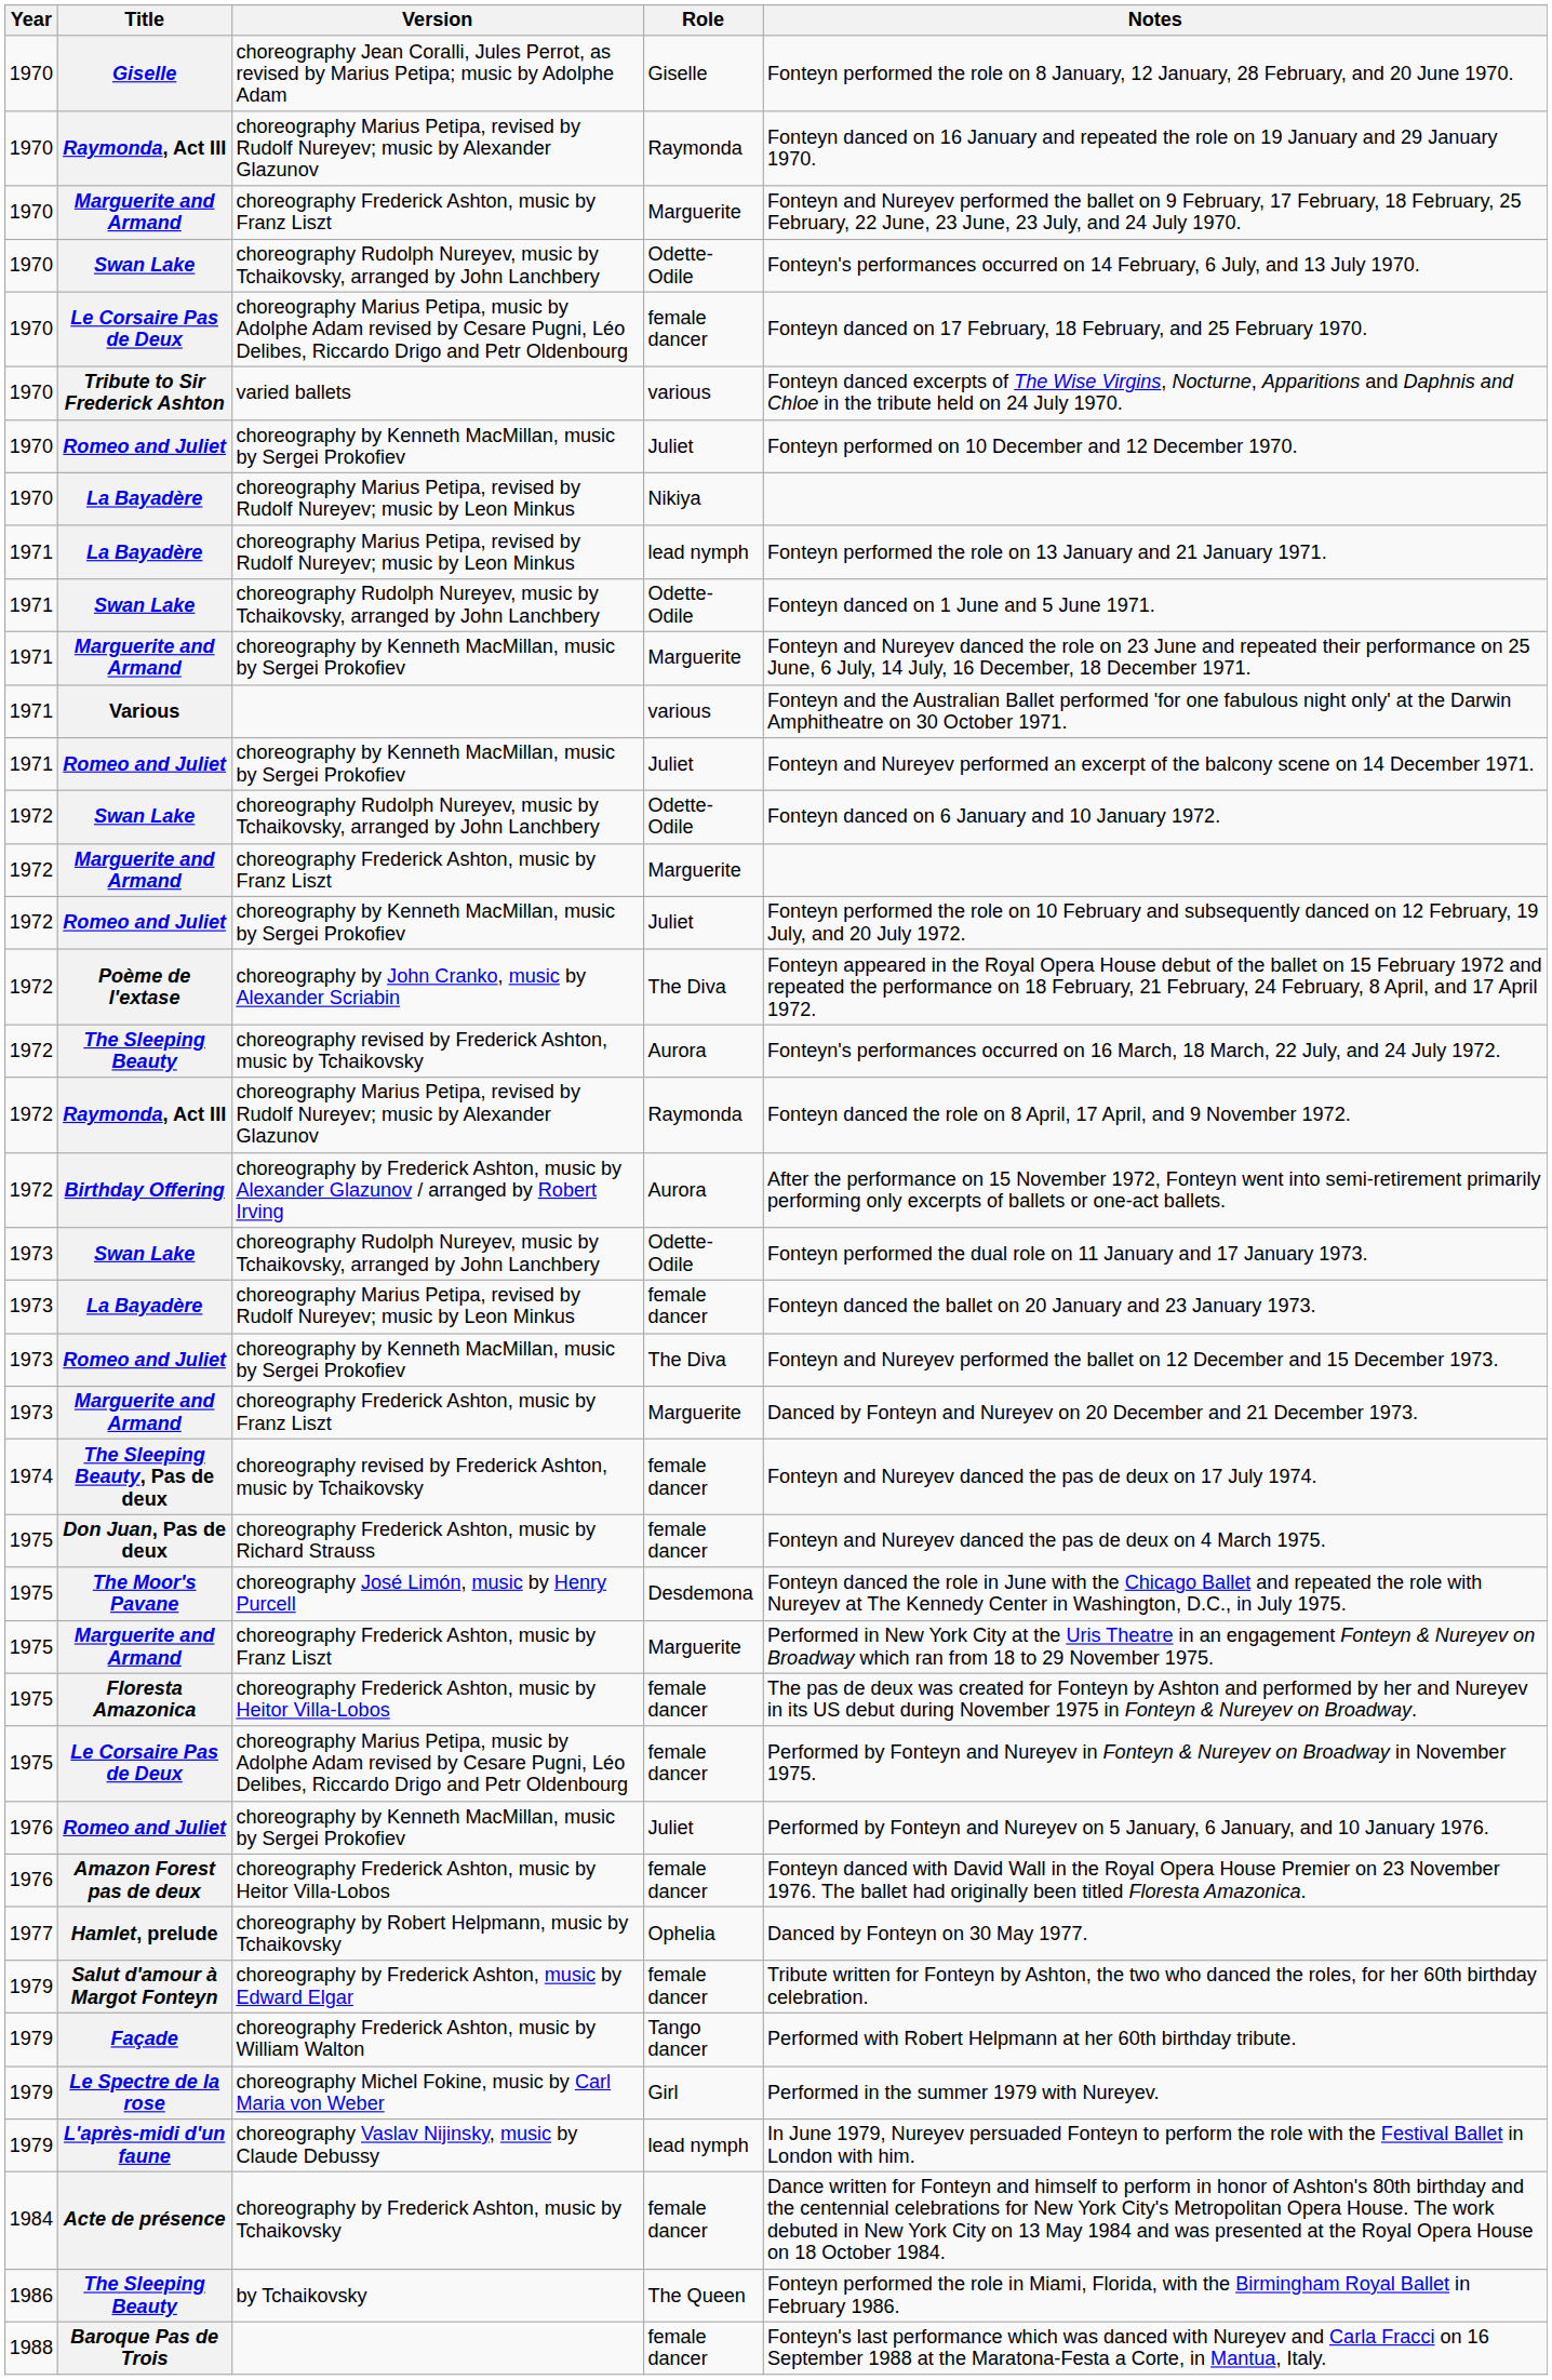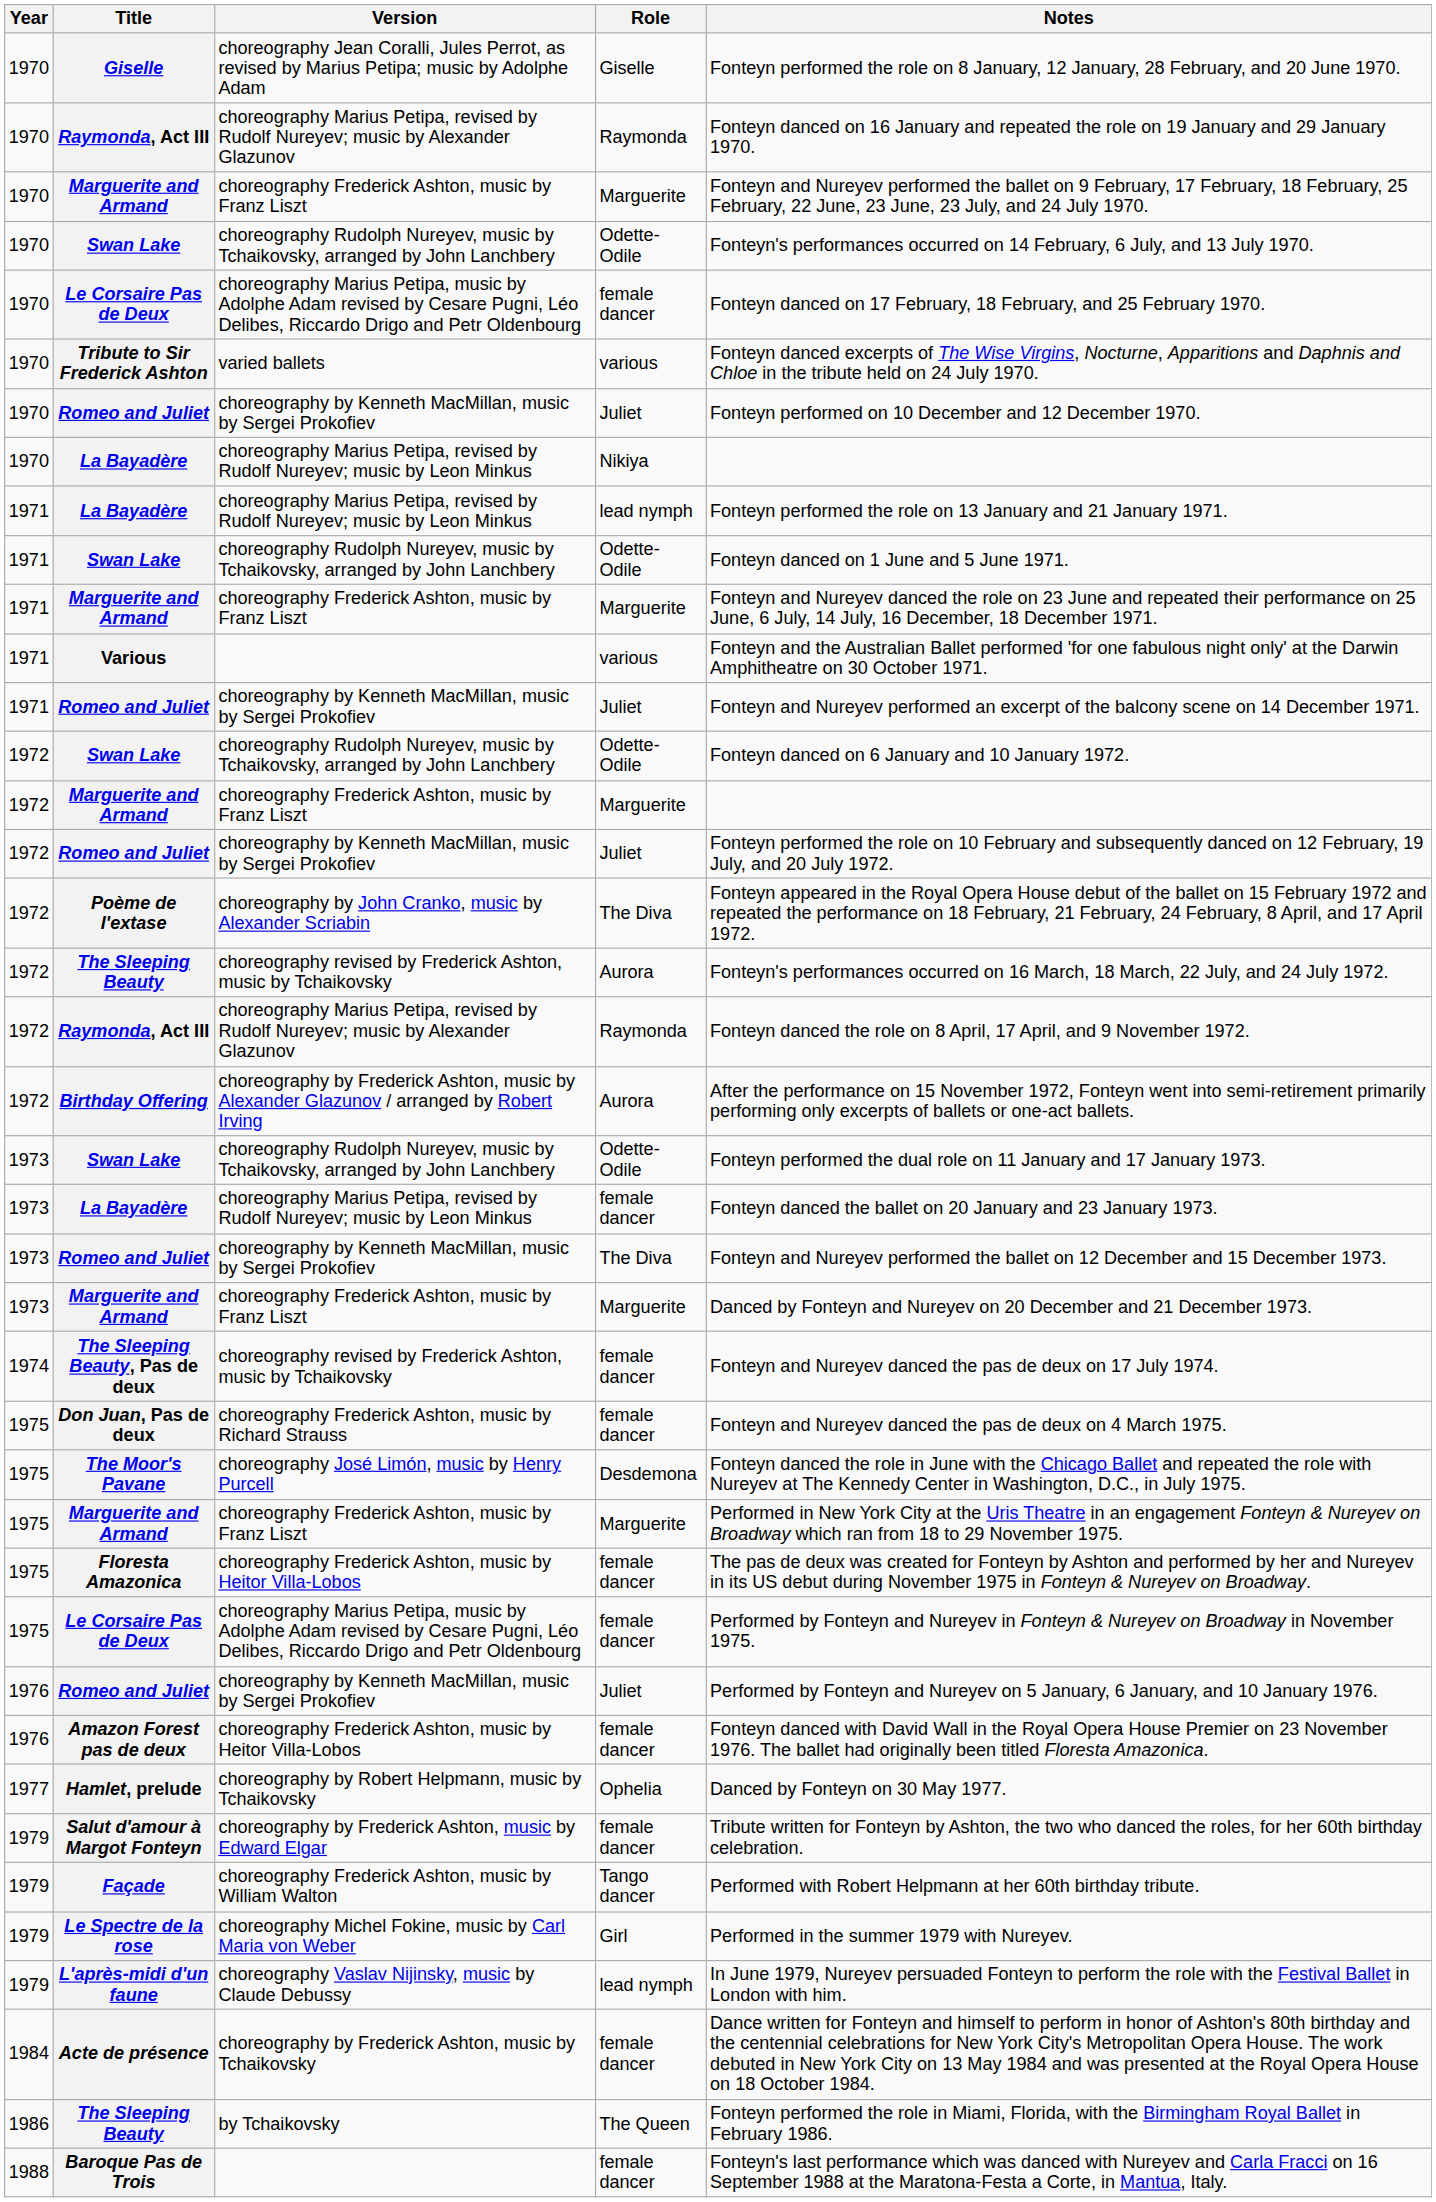 <table class="wikitable plainrowheaders sortable" style="margin-right: 0;">
 <tr>
 <th scope="col">Year</th>
 <th scope="col">Title</th>
 <th scope="col">Version</th>
 <th scope="col">Role</th>
 <th scope="col" class="unsortable">Notes</th>
 </tr>
 <tr>
 <td>1970</td>
 <th scope="row"><em><a href='#'>Giselle</a></em></th>
 <td>choreography Jean Coralli, Jules Perrot, as revised by Marius Petipa; music by Adolphe Adam</td>
 <td>Giselle</td>
 <td>Fonteyn performed the role on 8 January, 12 January, 28 February, and 20 June 1970.</td>
 </tr>
 <tr>
 <td>1970</td>
 <th scope="row"><em><a href='#'>Raymonda</a></em>, Act III</th>
 <td>choreography Marius Petipa, revised by Rudolf Nureyev; music by Alexander Glazunov</td>
 <td>Raymonda</td>
 <td>Fonteyn danced on 16 January and repeated the role on 19 January and 29 January 1970.</td>
 </tr>
 <tr>
 <td>1970</td>
 <th scope="row"><em><a href='#'>Marguerite and Armand</a></em></th>
 <td>choreography Frederick Ashton, music by Franz Liszt</td>
 <td>Marguerite</td>
 <td>Fonteyn and Nureyev performed the ballet on 9 February, 17 February, 18 February, 25 February, 22 June, 23 June, 23 July, and 24 July 1970.</td>
 </tr>
 <tr>
 <td>1970</td>
 <th scope="row"><em><a href='#'>Swan Lake</a></em></th>
 <td>choreography Rudolph Nureyev, music by Tchaikovsky, arranged by John Lanchbery</td>
 <td>Odette-Odile</td>
 <td>Fonteyn's performances occurred on 14 February, 6 July, and 13 July 1970.</td>
 </tr>
 <tr>
 <td>1970</td>
 <th scope="row"><em><a href='#'>Le Corsaire Pas de Deux</a></em></th>
 <td>choreography Marius Petipa, music by Adolphe Adam revised by Cesare Pugni, Léo Delibes, Riccardo Drigo and Petr Oldenbourg</td>
 <td>female dancer</td>
 <td>Fonteyn danced on 17 February, 18 February, and 25 February 1970.</td>
 </tr>
 <tr>
 <td>1970</td>
 <th scope="row"><em>Tribute to Sir Frederick Ashton</em></th>
 <td>varied ballets</td>
 <td>various</td>
 <td>Fonteyn danced excerpts of <em><a href='#'>The Wise Virgins</a></em>, <em>Nocturne</em>, <em>Apparitions</em> and <em>Daphnis and Chloe</em> in the tribute held on 24 July 1970.</td>
 </tr>
 <tr>
 <td>1970</td>
 <th scope="row"><em><a href='#'>Romeo and Juliet</a></em></th>
 <td>choreography by Kenneth MacMillan, music by Sergei Prokofiev</td>
 <td>Juliet</td>
 <td>Fonteyn performed on 10 December and 12 December 1970.</td>
 </tr>
 <tr>
 <td>1970</td>
 <th scope="row"><em><a href='#'>La Bayadère</a></em></th>
 <td>choreography Marius Petipa, revised by Rudolf Nureyev; music by Leon Minkus</td>
 <td>Nikiya</td>
 <td></td>
 </tr>
 <tr>
 <td>1971</td>
 <th scope="row"><em><a href='#'>La Bayadère</a></em></th>
 <td>choreography Marius Petipa, revised by Rudolf Nureyev; music by Leon Minkus</td>
 <td>lead nymph</td>
 <td>Fonteyn performed the role on 13 January and 21 January 1971.</td>
 </tr>
 <tr>
 <td>1971</td>
 <th scope="row"><em><a href='#'>Swan Lake</a></em></th>
 <td>choreography Rudolph Nureyev, music by Tchaikovsky, arranged by John Lanchbery</td>
 <td>Odette-Odile</td>
 <td>Fonteyn danced on 1 June and 5 June 1971.</td>
 </tr>
 <tr>
 <td>1971</td>
 <th scope="row"><em><a href='#'>Marguerite and Armand</a></em></th>
-<td>choreography by Kenneth MacMillan, music by Sergei Prokofiev</td>
+<td>choreography Frederick Ashton, music by Franz Liszt</td>
 <td>Marguerite</td>
 <td>Fonteyn and Nureyev danced the role on 23 June and repeated their performance on 25 June, 6 July, 14 July, 16 December, 18 December 1971.</td>
 </tr>
 <tr>
 <td>1971</td>
 <th>Various</th>
 <td></td>
 <td>various</td>
 <td>Fonteyn and the Australian Ballet performed 'for one fabulous night only' at the Darwin Amphitheatre on 30 October 1971.</td>
 </tr>
 <tr>
 <td>1971</td>
 <th scope="row"><em><a href='#'>Romeo and Juliet</a></em></th>
 <td>choreography by Kenneth MacMillan, music by Sergei Prokofiev</td>
 <td>Juliet</td>
 <td>Fonteyn and Nureyev performed an excerpt of the balcony scene on 14 December 1971.</td>
 </tr>
 <tr>
 <td>1972</td>
 <th scope="row"><em><a href='#'>Swan Lake</a></em></th>
 <td>choreography Rudolph Nureyev, music by Tchaikovsky, arranged by John Lanchbery</td>
 <td>Odette-Odile</td>
 <td>Fonteyn danced on 6 January and 10 January 1972.</td>
 </tr>
 <tr>
 <td>1972</td>
 <th scope="row"><em><a href='#'>Marguerite and Armand</a></em></th>
 <td>choreography Frederick Ashton, music by Franz Liszt</td>
 <td>Marguerite</td>
 <td></td>
 </tr>
 <tr>
 <td>1972</td>
 <th scope="row"><em><a href='#'>Romeo and Juliet</a></em></th>
 <td>choreography by Kenneth MacMillan, music by Sergei Prokofiev</td>
 <td>Juliet</td>
 <td>Fonteyn performed the role on 10 February and subsequently danced on 12 February, 19 July, and 20 July 1972.</td>
 </tr>
 <tr>
 <td>1972</td>
 <th scope="row"><em>Poème de l'extase</em></th>
 <td>choreography by <a href='#'>John Cranko</a>, <a href='#'>music</a> by <a href='#'>Alexander Scriabin</a></td>
 <td>The Diva</td>
 <td>Fonteyn appeared in the Royal Opera House debut of the ballet on 15 February 1972 and repeated the performance on 18 February, 21 February, 24 February, 8 April, and 17 April 1972.</td>
 </tr>
 <tr>
 <td>1972</td>
 <th scope="row"><em><a href='#'>The Sleeping Beauty</a></em></th>
 <td>choreography revised by Frederick Ashton, music by Tchaikovsky</td>
 <td>Aurora</td>
 <td>Fonteyn's performances occurred on 16 March, 18 March, 22 July, and 24 July 1972.</td>
 </tr>
 <tr>
 <td>1972</td>
 <th scope="row"><em><a href='#'>Raymonda</a></em>, Act III</th>
 <td>choreography Marius Petipa, revised by Rudolf Nureyev; music by Alexander Glazunov</td>
 <td>Raymonda</td>
 <td>Fonteyn danced the role on 8 April, 17 April, and 9 November 1972.</td>
 </tr>
 <tr>
 <td>1972</td>
 <th scope="row"><em><a href='#'>Birthday Offering</a></em></th>
 <td>choreography by Frederick Ashton, music by <a href='#'>Alexander Glazunov</a> / arranged by <a href='#'>Robert Irving</a></td>
 <td>Aurora</td>
 <td>After the performance on 15 November 1972, Fonteyn went into semi-retirement primarily performing only excerpts of ballets or one-act ballets.</td>
 </tr>
 <tr>
 <td>1973</td>
 <th scope="row"><em><a href='#'>Swan Lake</a></em></th>
 <td>choreography Rudolph Nureyev, music by Tchaikovsky, arranged by John Lanchbery</td>
 <td>Odette-Odile</td>
 <td>Fonteyn performed the dual role on 11 January and 17 January 1973.</td>
 </tr>
 <tr>
 <td>1973</td>
 <th scope="row"><em><a href='#'>La Bayadère</a></em></th>
 <td>choreography Marius Petipa, revised by Rudolf Nureyev; music by Leon Minkus</td>
 <td>female dancer</td>
 <td>Fonteyn danced the ballet on 20 January and 23 January 1973.</td>
 </tr>
 <tr>
 <td>1973</td>
 <th scope="row"><em><a href='#'>Romeo and Juliet</a></em></th>
 <td>choreography by Kenneth MacMillan, music by Sergei Prokofiev</td>
 <td>The Diva</td>
 <td>Fonteyn and Nureyev performed the ballet on 12 December and 15 December 1973.</td>
 </tr>
 <tr>
 <td>1973</td>
 <th scope="row"><em><a href='#'>Marguerite and Armand</a></em></th>
 <td>choreography Frederick Ashton, music by Franz Liszt</td>
 <td>Marguerite</td>
 <td>Danced by Fonteyn and Nureyev on 20 December and 21 December 1973.</td>
 </tr>
 <tr>
 <td>1974</td>
 <th scope="row"><em><a href='#'>The Sleeping Beauty</a></em>, Pas de deux</th>
 <td>choreography revised by Frederick Ashton, music by Tchaikovsky</td>
 <td>female dancer</td>
 <td>Fonteyn and Nureyev danced the pas de deux on 17 July 1974.</td>
 </tr>
 <tr>
 <td>1975</td>
 <th scope="row"><em>Don Juan</em>, Pas de deux</th>
 <td>choreography Frederick Ashton, music by Richard Strauss</td>
 <td>female dancer</td>
 <td>Fonteyn and Nureyev danced the pas de deux on 4 March 1975.</td>
 </tr>
 <tr>
 <td>1975</td>
 <th scope="row"><em><a href='#'>The Moor's Pavane</a></em></th>
 <td>choreography <a href='#'>José Limón</a>, <a href='#'>music</a> by <a href='#'>Henry Purcell</a></td>
 <td>Desdemona</td>
 <td>Fonteyn danced the role in June with the <a href='#'>Chicago Ballet</a> and repeated the role with Nureyev at The Kennedy Center in Washington, D.C., in July 1975.</td>
 </tr>
 <tr>
 <td>1975</td>
 <th scope="row"><em><a href='#'>Marguerite and Armand</a></em></th>
 <td>choreography Frederick Ashton, music by Franz Liszt</td>
 <td>Marguerite</td>
 <td>Performed in New York City at the <a href='#'>Uris Theatre</a> in an engagement <em>Fonteyn & Nureyev on Broadway</em> which ran from 18 to 29 November 1975.</td>
 </tr>
 <tr>
 <td>1975</td>
 <th scope="row"><em>Floresta Amazonica</em></th>
 <td>choreography Frederick Ashton, music by <a href='#'>Heitor Villa-Lobos</a></td>
 <td>female dancer</td>
 <td>The pas de deux was created for Fonteyn by Ashton and performed by her and Nureyev in its US debut during November 1975 in <em>Fonteyn & Nureyev on Broadway</em>.</td>
 </tr>
 <tr>
 <td>1975</td>
 <th scope="row"><em><a href='#'>Le Corsaire Pas de Deux</a></em></th>
 <td>choreography Marius Petipa, music by Adolphe Adam revised by Cesare Pugni, Léo Delibes, Riccardo Drigo and Petr Oldenbourg</td>
 <td>female dancer</td>
 <td>Performed by Fonteyn and Nureyev in <em>Fonteyn & Nureyev on Broadway</em> in November 1975.</td>
 </tr>
 <tr>
 <td>1976</td>
 <th scope="row"><em><a href='#'>Romeo and Juliet</a></em></th>
 <td>choreography by Kenneth MacMillan, music by Sergei Prokofiev</td>
 <td>Juliet</td>
 <td>Performed by Fonteyn and Nureyev on 5 January, 6 January, and 10 January 1976.</td>
 </tr>
 <tr>
 <td>1976</td>
 <th scope="row"><em>Amazon Forest pas de deux</em></th>
 <td>choreography Frederick Ashton, music by Heitor Villa-Lobos</td>
 <td>female dancer</td>
 <td>Fonteyn danced with David Wall in the Royal Opera House Premier on 23 November 1976. The ballet had originally been titled <em>Floresta Amazonica</em>.</td>
 </tr>
 <tr>
 <td>1977</td>
 <th scope="row"><em>Hamlet</em>, prelude</th>
 <td>choreography by Robert Helpmann, music by Tchaikovsky</td>
 <td>Ophelia</td>
 <td>Danced by Fonteyn on 30 May 1977.</td>
 </tr>
 <tr>
 <td>1979</td>
 <th scope="row"><em>Salut d'amour à Margot Fonteyn</em></th>
 <td>choreography by Frederick Ashton, <a href='#'>music</a> by <a href='#'>Edward Elgar</a></td>
 <td>female dancer</td>
 <td>Tribute written for Fonteyn by Ashton, the two who danced the roles, for her 60th birthday celebration.</td>
 </tr>
 <tr>
 <td>1979</td>
 <th scope="row"><em><a href='#'>Façade</a></em></th>
 <td>choreography Frederick Ashton, music by William Walton</td>
 <td>Tango dancer</td>
 <td>Performed with Robert Helpmann at her 60th birthday tribute.</td>
 </tr>
 <tr>
 <td>1979</td>
 <th scope="row"><em><a href='#'>Le Spectre de la rose</a></em></th>
 <td>choreography Michel Fokine, music by <a href='#'>Carl Maria von Weber</a></td>
 <td>Girl</td>
 <td>Performed in the summer 1979 with Nureyev.</td>
 </tr>
 <tr>
 <td>1979</td>
 <th scope="row"><em><a href='#'>L'après-midi d'un faune</a></em></th>
 <td>choreography <a href='#'>Vaslav Nijinsky</a>, <a href='#'>music</a> by Claude Debussy</td>
 <td>lead nymph</td>
 <td>In June 1979, Nureyev persuaded Fonteyn to perform the role with the <a href='#'>Festival Ballet</a> in London with him.</td>
 </tr>
 <tr>
 <td>1984</td>
 <th scope="row"><em>Acte de présence</em></th>
 <td>choreography by Frederick Ashton, music by Tchaikovsky</td>
 <td>female dancer</td>
 <td>Dance written for Fonteyn and himself to perform in honor of Ashton's 80th birthday and the centennial celebrations for New York City's Metropolitan Opera House. The work debuted in New York City on 13 May 1984 and was presented at the Royal Opera House on 18 October 1984.</td>
 </tr>
 <tr>
 <td>1986</td>
 <th scope="row"><em><a href='#'>The Sleeping Beauty</a></em></th>
 <td>by Tchaikovsky</td>
 <td>The Queen</td>
 <td>Fonteyn performed the role in Miami, Florida, with the <a href='#'>Birmingham Royal Ballet</a> in February 1986.</td>
 </tr>
 <tr>
 <td>1988</td>
 <th scope="row"><em>Baroque Pas de Trois</em></th>
 <td></td>
 <td>female dancer</td>
 <td>Fonteyn's last performance which was danced with Nureyev and <a href='#'>Carla Fracci</a> on 16 September 1988 at the Maratona-Festa a Corte, in <a href='#'>Mantua</a>, Italy.</td>
 </tr>
 </table>
